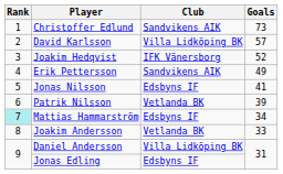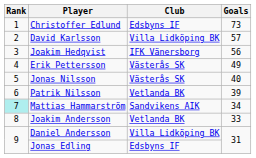 <table class="wikitable" style="text-align:center">
 <tr>
 <th>Rank</th>
 <th>Player</th>
 <th>Club</th>
 <th>Goals</th>
 </tr>
 <tr>
 <td>1</td>
 <td align="left"> <a href='#'>Christoffer Edlund</a></td>
-<td align="left"><a href='#'>Sandvikens AIK</a></td>
+<td align="left"><a href='#'>Edsbyns IF</a></td>
 <td>73</td>
 </tr>
 <tr>
 <td>2</td>
 <td align="left"> <a href='#'>David Karlsson</a></td>
 <td align="left"><a href='#'>Villa Lidköping BK</a></td>
 <td>57</td>
 </tr>
 <tr>
 <td>3</td>
 <td align="left"> <a href='#'>Joakim Hedqvist</a></td>
 <td align="left"><a href='#'>IFK Vänersborg</a></td>
-<td>52</td>
+<td>56</td>
 </tr>
 <tr>
 <td>4</td>
 <td align="left"> <a href='#'>Erik Pettersson</a></td>
-<td align="left"><a href='#'>Sandvikens AIK</a></td>
+<td align="left"><a href='#'>Västerås SK</a></td>
 <td>49</td>
 </tr>
 <tr>
 <td>5</td>
 <td align="left"> <a href='#'>Jonas Nilsson</a></td>
-<td align="left"><a href='#'>Edsbyns IF</a></td>
-<td>41</td>
+<td align="left"><a href='#'>Västerås SK</a></td>
+<td>40</td>
 </tr>
 <tr>
 <td>6</td>
 <td align="left"> <a href='#'>Patrik Nilsson</a></td>
 <td align="left"><a href='#'>Vetlanda BK</a></td>
 <td>39</td>
 </tr>
 <tr>
 <td style="background: paleturquoise;">7</td>
 <td align="left"> <a href='#'>Mattias Hammarström</a></td>
-<td align="left"><a href='#'>Edsbyns IF</a></td>
+<td align="left"><a href='#'>Sandvikens AIK</a></td>
 <td>34</td>
 </tr>
 <tr>
 <td>8</td>
 <td align="left"> <a href='#'>Joakim Andersson</a></td>
 <td align="left"><a href='#'>Vetlanda BK</a></td>
 <td>33</td>
 </tr>
 <tr>
 <td rowspan="2">9</td>
 <td align="left"> <a href='#'>Daniel Andersson</a></td>
 <td align="left"><a href='#'>Villa Lidköping BK</a></td>
 <td rowspan="2">31</td>
 </tr>
 <tr>
 <td align="left"> <a href='#'>Jonas Edling</a></td>
 <td align="left"><a href='#'>Edsbyns IF</a></td>
 </tr>
 </table>
